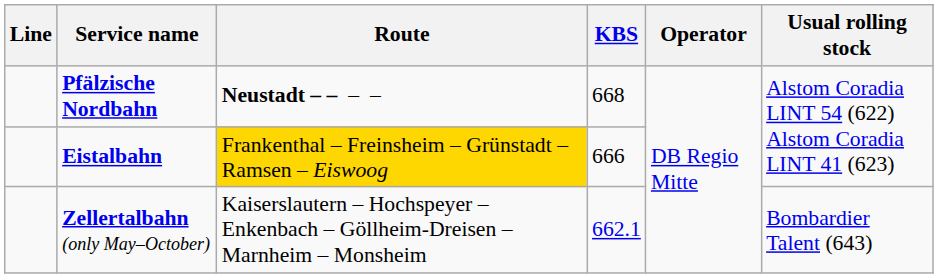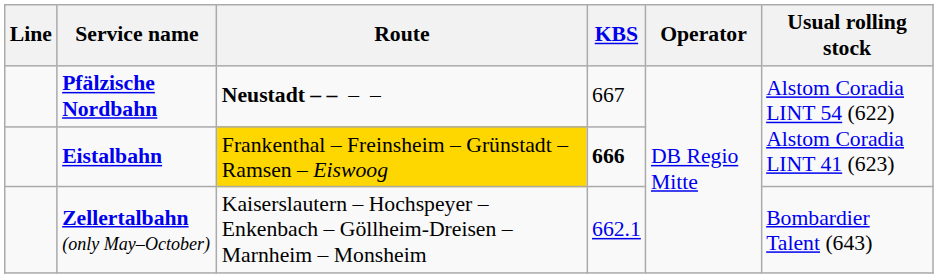 <table class="wikitable" style="font-size:91%; width:100%;">
 <tr>
 <th>Line</th>
 <th>Service name</th>
 <th>Route</th>
 <th style="width:20px;"><a href='#'>KBS</a></th>
 <th>Operator</th>
 <th>Usual rolling stock</th>
 </tr>
 <tr>
 <td style="font-size:111%;"></td>
 <td><strong><a href='#'>Pfälzische Nordbahn</a></strong></td>
 <td><strong>Neustadt –  – </strong> –  – </td>
-<td>668</td>
+<td>667</td>
 <td rowspan="3"><a href='#'>DB Regio Mitte</a></td>
 <td rowspan="2"><a href='#'>Alstom Coradia LINT 54</a> (622)<br><a href='#'>Alstom Coradia LINT 41</a> (623)</td>
 </tr>
 <tr>
 <td style="font-size:111%;"></td>
 <td><strong><a href='#'>Eistalbahn</a></strong></td>
 <td style="background: gold;">Frankenthal – Freinsheim – Grünstadt – Ramsen – <em>Eiswoog</em></td>
-<td>666</td>
+<td><strong>666</strong></td>
 </tr>
 <tr>
 <td style="font-size:111%;"></td>
 <td><strong><a href='#'>Zellertalbahn</a><br></strong><small><em>(only May–October)</em></small></td>
 <td>Kaiserslautern – Hochspeyer – Enkenbach – Göllheim-Dreisen – Marnheim – Monsheim</td>
 <td><a href='#'>662.1</a></td>
 <td><a href='#'>Bombardier Talent</a> (643)</td>
 </tr>
 </table>
